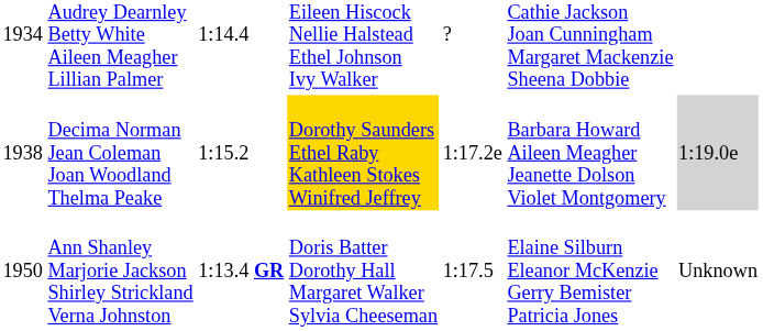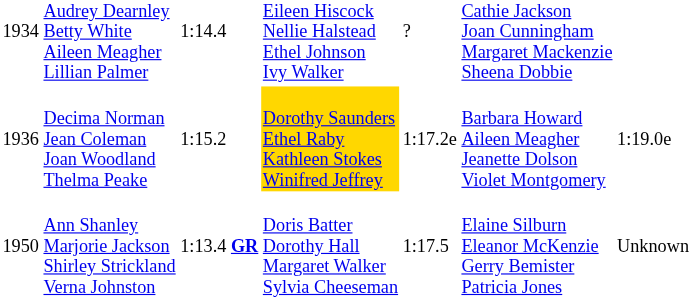 <table>
 <tr>
 <td>1934</td>
 <td><br><a href='#'>Audrey Dearnley</a><br><a href='#'>Betty White</a><br><a href='#'>Aileen Meagher</a><br><a href='#'>Lillian Palmer</a></td>
 <td>1:14.4</td>
 <td><br><a href='#'>Eileen Hiscock</a><br><a href='#'>Nellie Halstead</a><br><a href='#'>Ethel Johnson</a><br><a href='#'>Ivy Walker</a></td>
 <td>?</td>
 <td><br><a href='#'>Cathie Jackson</a><br><a href='#'>Joan Cunningham</a><br><a href='#'>Margaret Mackenzie</a><br><a href='#'>Sheena Dobbie</a></td>
 <td></td>
 </tr>
 <tr>
-<td>1938</td>
+<td>1936</td>
 <td><br><a href='#'>Decima Norman</a><br><a href='#'>Jean Coleman</a><br><a href='#'>Joan Woodland</a><br><a href='#'>Thelma Peake</a></td>
 <td>1:15.2</td>
 <td style="background: gold;"><br><a href='#'>Dorothy Saunders</a><br><a href='#'>Ethel Raby</a><br><a href='#'>Kathleen Stokes</a><br><a href='#'>Winifred Jeffrey</a></td>
 <td>1:17.2e</td>
 <td><br><a href='#'>Barbara Howard</a><br><a href='#'>Aileen Meagher</a><br><a href='#'>Jeanette Dolson</a><br><a href='#'>Violet Montgomery</a></td>
-<td style="background: lightgrey;">1:19.0e</td>
+<td>1:19.0e</td>
 </tr>
 <tr>
 <td>1950</td>
 <td><br><a href='#'>Ann Shanley</a><br><a href='#'>Marjorie Jackson</a><br><a href='#'>Shirley Strickland</a><br><a href='#'>Verna Johnston</a></td>
 <td>1:13.4 <strong><a href='#'>GR</a></strong></td>
 <td><br><a href='#'>Doris Batter</a><br><a href='#'>Dorothy Hall</a><br><a href='#'>Margaret Walker</a><br><a href='#'>Sylvia Cheeseman</a></td>
 <td>1:17.5</td>
 <td><br><a href='#'>Elaine Silburn</a><br><a href='#'>Eleanor McKenzie</a><br><a href='#'>Gerry Bemister</a><br><a href='#'>Patricia Jones</a></td>
 <td>Unknown</td>
 </tr>
 </table>
